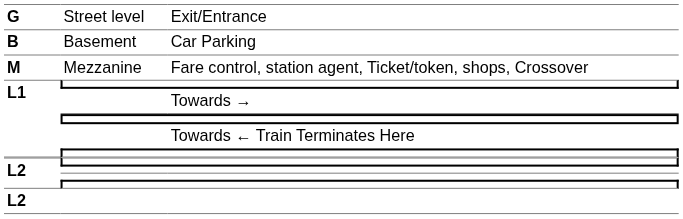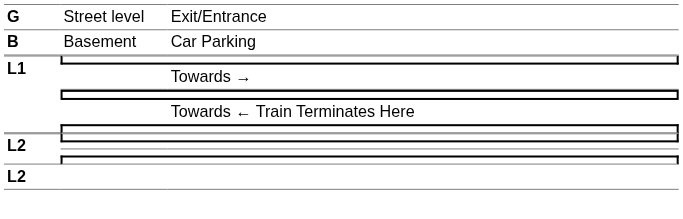 <table border=0 cellspacing=0 cellpadding=3>
 <tr>
 <td style="border-bottom:solid 1px gray;border-top:solid 1px gray;" width=50 valign=top><strong>G</strong></td>
 <td style="border-top:solid 1px gray;border-bottom:solid 1px gray;" width=100 valign=top>Street level</td>
 <td style="border-top:solid 1px gray;border-bottom:solid 1px gray;" width=500 valign=top>Exit/Entrance</td>
 </tr>
 <tr>
 <td style="border-bottom:solid 1px gray;"><strong>B</strong></td>
 <td style="border-bottom:solid 1px gray;">Basement</td>
 <td style="border-bottom:solid 1px gray;">Car Parking</td>
-</tr>
-<tr>
-<td valign=top><strong>M</strong></td>
-<td valign=top>Mezzanine</td>
-<td valign=top>Fare control, station agent, Ticket/token, shops, Crossover<br></td>
 </tr>
 <tr>
 <td rowspan="5" style="border-top:solid 1px gray;border-bottom:solid 1px gray;" width="50" valign="top"><strong>L1</strong></td>
 <td style="border-top:solid 1px gray;border-right:solid 2px black;border-left:solid 2px black;border-bottom:solid 2px black;text-align:center;" colspan=2></td>
 </tr>
 <tr>
 <td style="border-bottom:solid 1px gray;" width=100></td>
 <td style="border-bottom:solid 1px gray;" width=500>Towards →  </td>
 </tr>
 <tr>
 <td colspan="2" style="border-top:solid 2px black;border-right:solid 2px black;border-left:solid 2px black;border-bottom:solid 2px black;text-align:center;"> </td>
 </tr>
 <tr>
 <td></td>
 <td>Towards ← Train Terminates Here</td>
 </tr>
 <tr>
 <td colspan="2" style="border-top:solid 2px black;border-right:solid 2px black;border-left:solid 2px black;border-bottom:solid 1px gray;text-align:center;"></td>
 </tr>
 <tr>
 <td rowspan="4" width="50" valign="top" style="border-top:solid 1px gray;border-bottom:solid 1px gray;"><strong>L2</strong></td>
 <td colspan="2" style="border-top:solid 1px gray;border-right:solid 2px black;border-left:solid 2px black;border-bottom:solid 2px black;text-align:center;"></td>
 </tr>
 <tr>
 <td width="100" style="border-bottom:solid 1px gray;"></td>
 <td width="500" style="border-bottom:solid 1px gray;"></td>
 </tr>
 <tr>
 <td></td>
 <td></td>
 </tr>
 <tr>
 <td colspan="2" style="border-top:solid 2px black;border-right:solid 2px black;border-left:solid 2px black;border-bottom:solid 1px gray;text-align:center;"></td>
 </tr>
 <tr>
 <td rowspan="2" width="50" valign="top" style="border-bottom:solid 1px gray;"><strong>L2</strong></td>
 <td width="100" style="border-bottom:solid 1px gray;"></td>
 <td width="500" style="border-bottom:solid 1px gray;"></td>
 </tr>
 <tr>
 </tr>
 </table>
